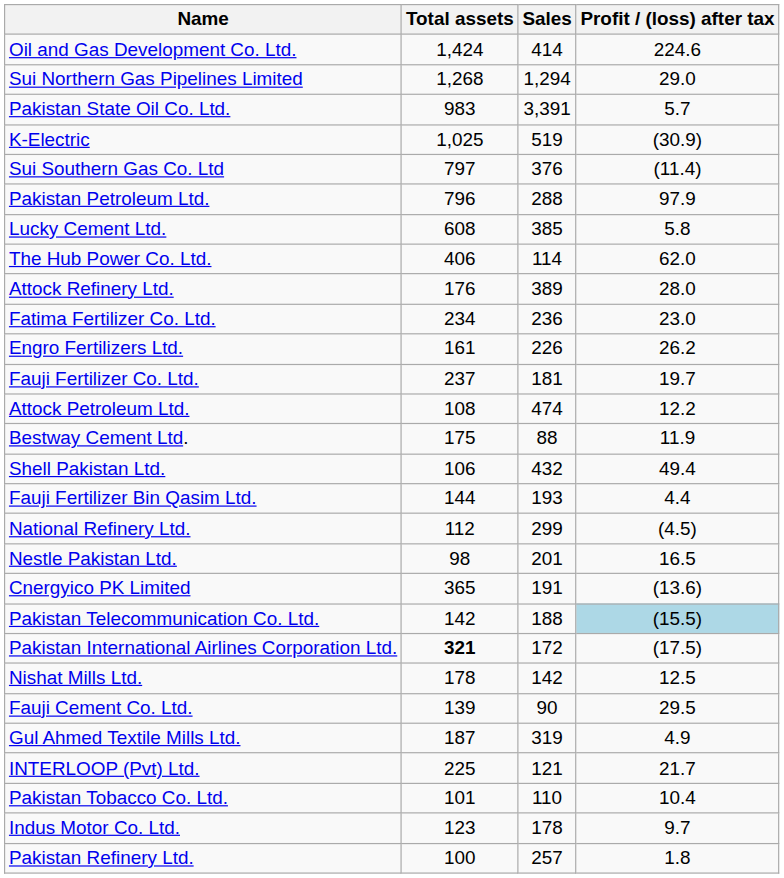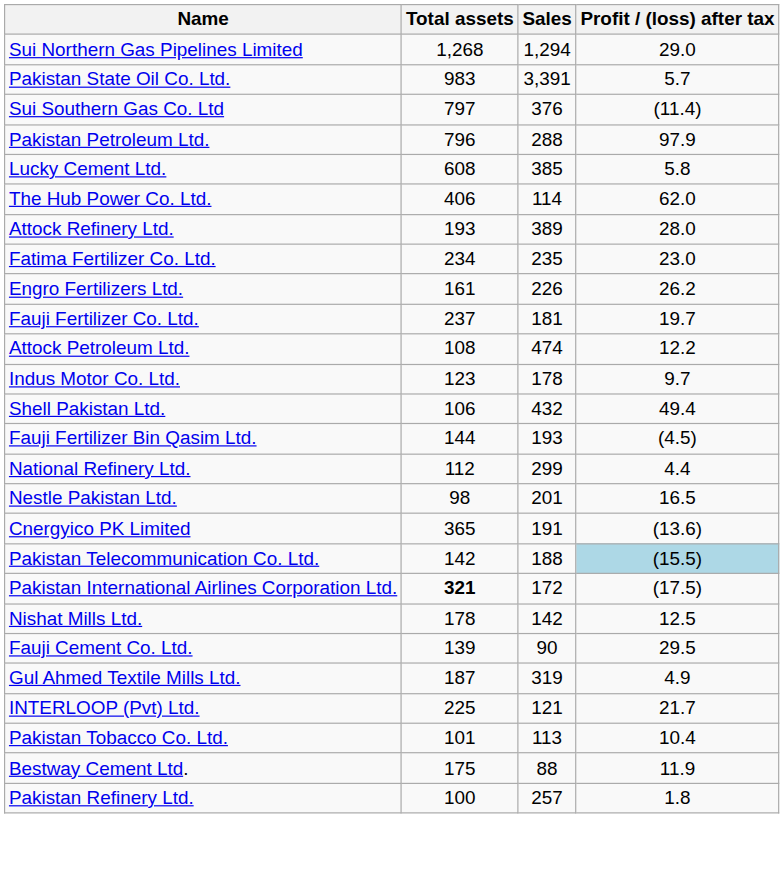 <table class="wikitable sortable" style="text-align:right;">
 <tr style="background:#EFEFEF;">
 <th style="text-align:center;">Name</th>
 <th>Total assets</th>
 <th>Sales</th>
 <th style="text-align:center;">Profit / (loss) after tax</th>
-</tr>
-<tr>
-<td style="text-align:left;"><a href='#'>Oil and Gas Development Co. Ltd.</a></td>
-<td style="text-align:center;">1,424</td>
-<td style="text-align:center;">414</td>
-<td style="text-align:center;">224.6</td>
 </tr>
 <tr>
 <td style="text-align:left;"><a href='#'>Sui Northern Gas Pipelines Limited</a></td>
 <td style="text-align:center;">1,268</td>
 <td style="text-align:center;">1,294</td>
 <td style="text-align:center;">29.0</td>
 </tr>
 <tr>
 <td style="text-align:left;"><a href='#'>Pakistan State Oil Co. Ltd.</a></td>
 <td style="text-align:center;">983</td>
 <td style="text-align:center;">3,391</td>
 <td style="text-align:center;">5.7</td>
-</tr>
-<tr>
-<td style="text-align:left;"><a href='#'>K-Electric</a></td>
-<td style="text-align:center;">1,025</td>
-<td style="text-align:center;">519</td>
-<td style="text-align:center;">(30.9)</td>
 </tr>
 <tr>
 <td style="text-align:left;"><a href='#'>Sui Southern Gas Co. Ltd</a></td>
 <td style="text-align:center;">797</td>
 <td style="text-align:center;">376</td>
 <td style="text-align:center;">(11.4)</td>
 </tr>
 <tr>
 <td style="text-align:left;"><a href='#'>Pakistan Petroleum Ltd.</a></td>
 <td style="text-align:center;">796</td>
 <td style="text-align:center;">288</td>
 <td style="text-align:center;">97.9</td>
 </tr>
 <tr>
 <td style="text-align:left;"><a href='#'>Lucky Cement Ltd.</a></td>
 <td style="text-align:center;">608</td>
 <td style="text-align:center;">385</td>
 <td style="text-align:center;">5.8</td>
 </tr>
 <tr>
 <td style="text-align:left;"><a href='#'>The Hub Power Co. Ltd.</a></td>
 <td style="text-align:center;">406</td>
 <td style="text-align:center;">114</td>
 <td style="text-align:center;">62.0</td>
 </tr>
 <tr>
 <td style="text-align:left;"><a href='#'>Attock Refinery Ltd.</a></td>
-<td style="text-align:center;">176</td>
+<td style="text-align:center;">193</td>
 <td style="text-align:center;">389</td>
 <td style="text-align:center;">28.0</td>
 </tr>
 <tr>
 <td style="text-align:left;"><a href='#'>Fatima Fertilizer Co. Ltd.</a></td>
 <td style="text-align:center;">234</td>
-<td style="text-align:center;">236</td>
+<td style="text-align:center;">235</td>
 <td style="text-align:center;">23.0</td>
 </tr>
 <tr>
 <td style="text-align:left;"><a href='#'>Engro Fertilizers Ltd.</a></td>
 <td style="text-align:center;">161</td>
 <td style="text-align:center;">226</td>
 <td style="text-align:center;">26.2</td>
 </tr>
 <tr>
 <td style="text-align:left;"><a href='#'>Fauji Fertilizer Co. Ltd.</a></td>
 <td style="text-align:center;">237</td>
 <td style="text-align:center;">181</td>
 <td style="text-align:center;">19.7</td>
 </tr>
 <tr>
 <td style="text-align:left;"><a href='#'>Attock Petroleum Ltd.</a></td>
 <td style="text-align:center;">108</td>
 <td style="text-align:center;">474</td>
 <td style="text-align:center;">12.2</td>
 </tr>
 <tr>
-<td style="text-align:left;"><a href='#'>Bestway Cement Ltd</a>.</td>
-<td style="text-align:center;">175</td>
-<td style="text-align:center;">88</td>
-<td style="text-align:center;">11.9</td>
+<td style="text-align:left;"><a href='#'>Indus Motor Co. Ltd.</a></td>
+<td style="text-align:center;">123</td>
+<td style="text-align:center;">178</td>
+<td style="text-align:center;">9.7</td>
 </tr>
 <tr>
 <td style="text-align:left;"><a href='#'>Shell Pakistan Ltd.</a></td>
 <td style="text-align:center;">106</td>
 <td style="text-align:center;">432</td>
 <td style="text-align:center;">49.4</td>
 </tr>
 <tr>
 <td style="text-align:left;"><a href='#'>Fauji Fertilizer Bin Qasim Ltd.</a></td>
 <td style="text-align:center;">144</td>
 <td style="text-align:center;">193</td>
-<td style="text-align:center;">4.4</td>
+<td style="text-align:center;">(4.5)</td>
 </tr>
 <tr>
 <td style="text-align:left;"><a href='#'>National Refinery Ltd.</a></td>
 <td style="text-align:center;">112</td>
 <td style="text-align:center;">299</td>
-<td style="text-align:center;">(4.5)</td>
+<td style="text-align:center;">4.4</td>
 </tr>
 <tr>
 <td style="text-align:left;"><a href='#'>Nestle Pakistan Ltd.</a></td>
 <td style="text-align:center;">98</td>
 <td style="text-align:center;">201</td>
 <td style="text-align:center;">16.5</td>
 </tr>
 <tr>
 <td style="text-align:left;"><a href='#'>Cnergyico PK Limited</a></td>
 <td style="text-align:center;">365</td>
 <td style="text-align:center;">191</td>
 <td style="text-align:center;">(13.6)</td>
 </tr>
 <tr>
 <td style="text-align:left;"><a href='#'>Pakistan Telecommunication Co. Ltd.</a></td>
 <td style="text-align:center;">142</td>
 <td style="text-align:center;">188</td>
 <td style="background: lightblue; text-align:center;">(15.5)</td>
 </tr>
 <tr>
 <td style="text-align:left;"><a href='#'>Pakistan International Airlines Corporation Ltd.</a></td>
 <td style="text-align:center;"><strong>321</strong></td>
 <td style="text-align:center;">172</td>
 <td style="text-align:center;">(17.5)</td>
 </tr>
 <tr>
 <td style="text-align:left;"><a href='#'>Nishat Mills Ltd.</a></td>
 <td style="text-align:center;">178</td>
 <td style="text-align:center;">142</td>
 <td style="text-align:center;">12.5</td>
 </tr>
 <tr>
 <td style="text-align:left;"><a href='#'>Fauji Cement Co. Ltd.</a></td>
 <td style="text-align:center;">139</td>
 <td style="text-align:center;">90</td>
 <td style="text-align:center;">29.5</td>
 </tr>
 <tr>
 <td style="text-align:left;"><a href='#'>Gul Ahmed Textile Mills Ltd.</a></td>
 <td style="text-align:center;">187</td>
 <td style="text-align:center;">319</td>
 <td style="text-align:center;">4.9</td>
 </tr>
 <tr>
 <td style="text-align:left;"><a href='#'>INTERLOOP (Pvt) Ltd.</a></td>
 <td style="text-align:center;">225</td>
 <td style="text-align:center;">121</td>
 <td style="text-align:center;">21.7</td>
 </tr>
 <tr>
 <td style="text-align:left;"><a href='#'>Pakistan Tobacco Co. Ltd.</a></td>
 <td style="text-align:center;">101</td>
-<td style="text-align:center;">110</td>
+<td style="text-align:center;">113</td>
 <td style="text-align:center;">10.4</td>
 </tr>
 <tr>
-<td style="text-align:left;"><a href='#'>Indus Motor Co. Ltd.</a></td>
-<td style="text-align:center;">123</td>
-<td style="text-align:center;">178</td>
-<td style="text-align:center;">9.7</td>
+<td style="text-align:left;"><a href='#'>Bestway Cement Ltd</a>.</td>
+<td style="text-align:center;">175</td>
+<td style="text-align:center;">88</td>
+<td style="text-align:center;">11.9</td>
 </tr>
 <tr>
 <td style="text-align:left;"><a href='#'>Pakistan Refinery Ltd.</a></td>
 <td style="text-align:center;">100</td>
 <td style="text-align:center;">257</td>
 <td style="text-align:center;">1.8</td>
 </tr>
 </table>
